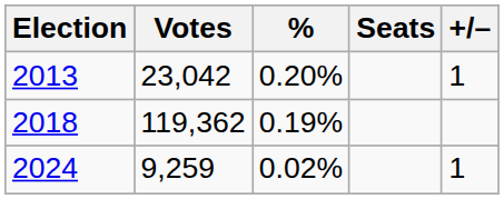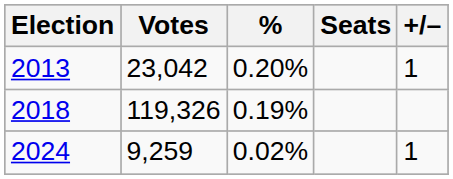 <table class="wikitable">
 <tr>
 <th><strong>Election</strong></th>
 <th><strong>Votes</strong></th>
 <th><strong>%</strong></th>
 <th><strong>Seats</strong></th>
 <th>+/–</th>
 </tr>
 <tr>
 <td><a href='#'>2013</a></td>
 <td>23,042</td>
 <td>0.20%</td>
 <td></td>
 <td> 1</td>
 </tr>
 <tr>
 <td><a href='#'>2018</a></td>
-<td>119,362</td>
+<td>119,326</td>
 <td>0.19%</td>
 <td></td>
 <td></td>
 </tr>
 <tr>
 <td><a href='#'>2024</a></td>
 <td>9,259</td>
 <td>0.02%</td>
 <td></td>
 <td> 1</td>
 </tr>
 </table>
